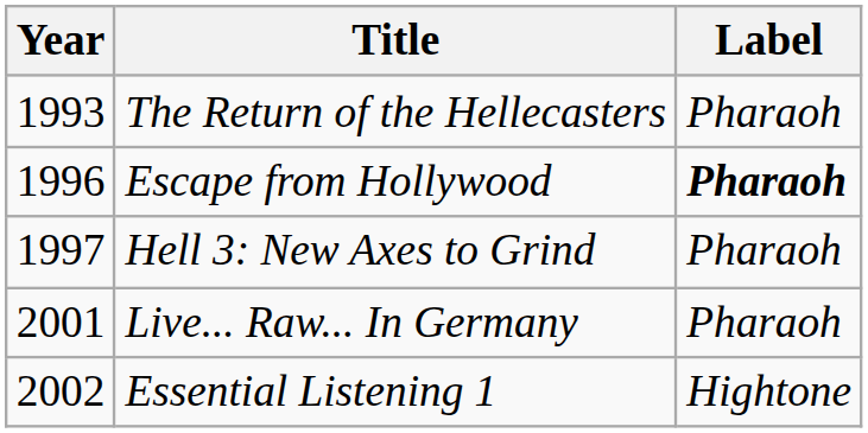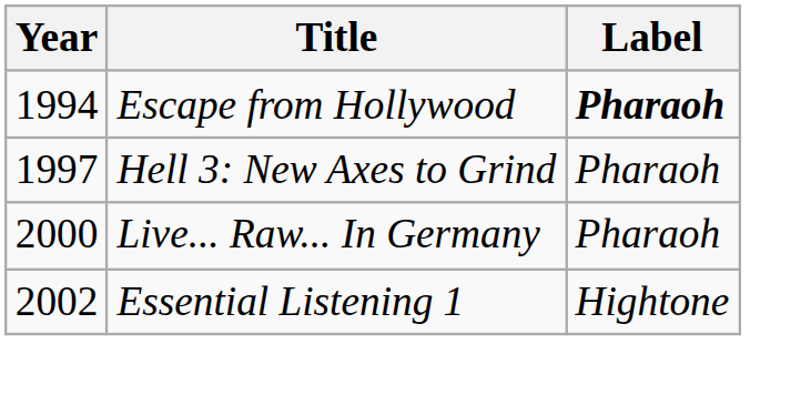 <table class="wikitable">
 <tr>
 <th>Year</th>
 <th>Title</th>
 <th>Label</th>
 </tr>
 <tr>
-<td>1993</td>
-<td><em>The Return of the Hellecasters</em></td>
-<td><em>Pharaoh</em></td>
-</tr>
-<tr>
-<td>1996</td>
+<td>1994</td>
 <td><em>Escape from Hollywood</em></td>
 <td><strong><em>Pharaoh</em></strong></td>
 </tr>
 <tr>
 <td>1997</td>
 <td><em>Hell 3: New Axes to Grind</em></td>
 <td><em>Pharaoh</em></td>
 </tr>
 <tr>
-<td>2001</td>
+<td>2000</td>
 <td><em>Live... Raw... In Germany</em></td>
 <td><em>Pharaoh</em></td>
 </tr>
 <tr>
 <td>2002</td>
 <td><em>Essential Listening 1</em></td>
 <td><em>Hightone</em></td>
 </tr>
 </table>
